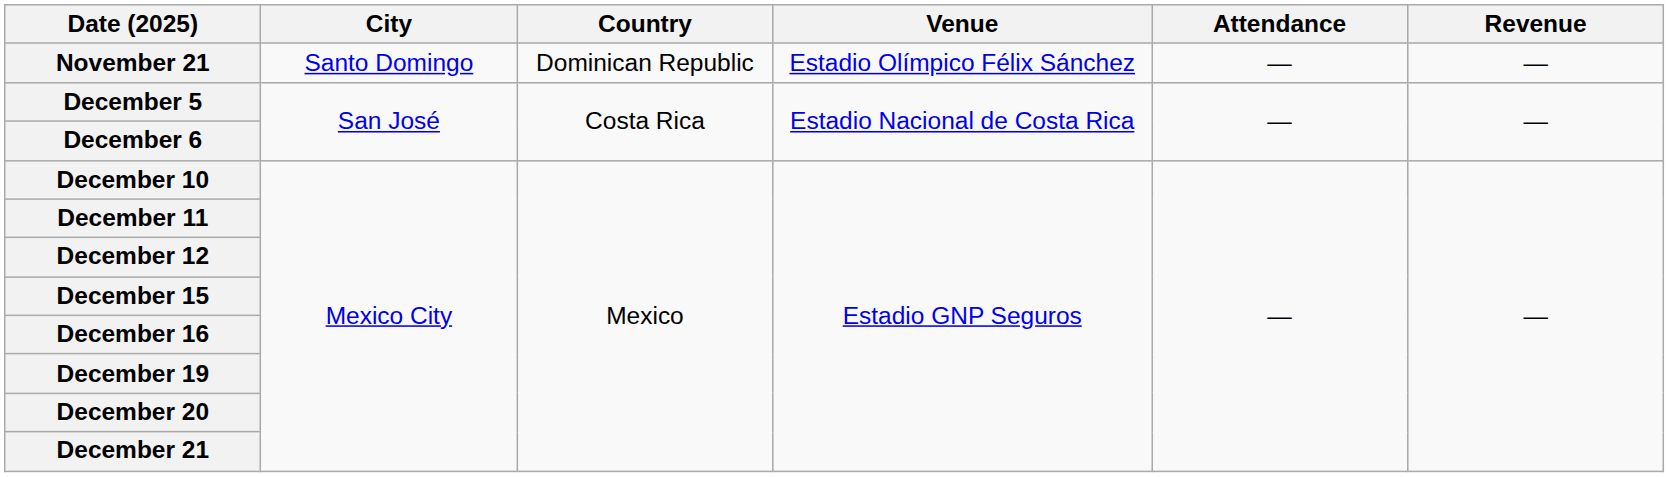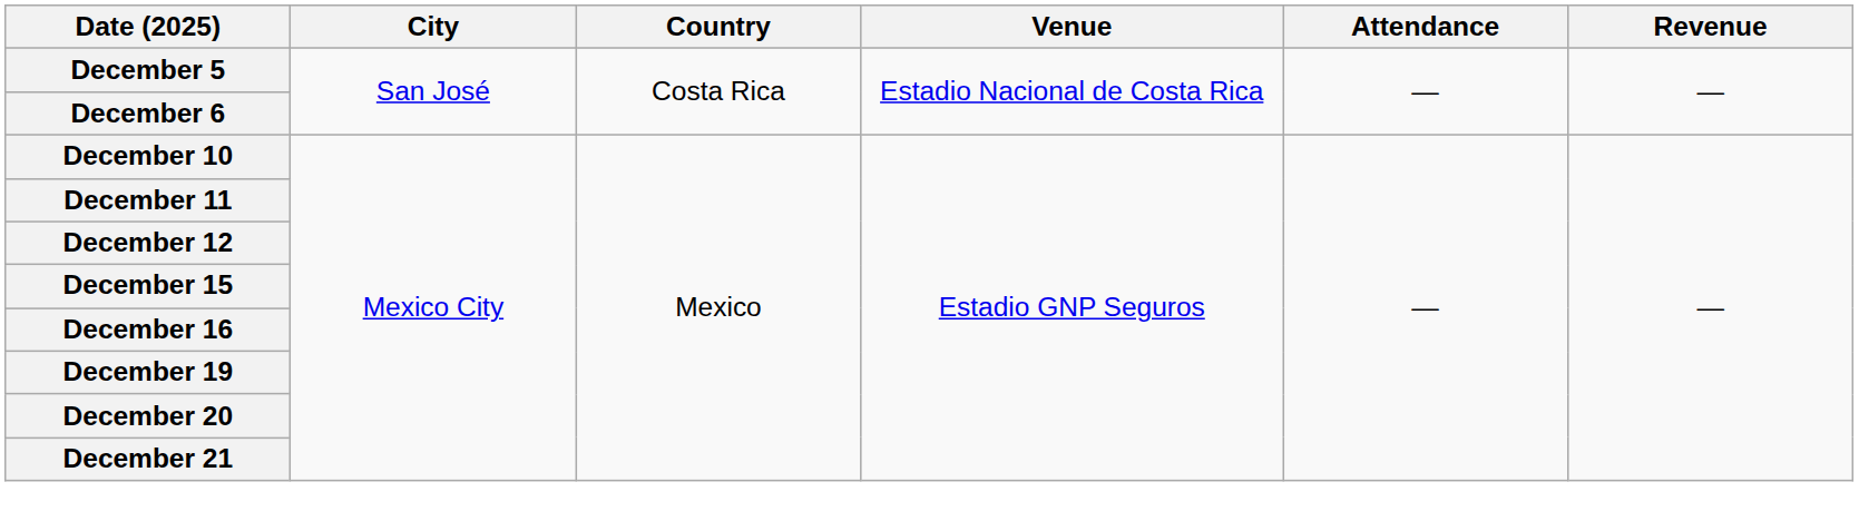 <table class="wikitable plainrowheaders" style="text-align:center;">
 <tr>
 <th scope="col" style="width:10em;">Date (2025)</th>
 <th scope="col" style="width:10em;">City</th>
 <th scope="col" style="width:10em;">Country</th>
 <th scope="col" style="width:15em;">Venue</th>
 <th scope="col" style="width:10em;">Attendance</th>
 <th scope="col" style="width:10em;">Revenue</th>
-</tr>
-<tr>
-<th scope="row" style="text-align:center;">November 21</th>
-<td><a href='#'>Santo Domingo</a></td>
-<td>Dominican Republic</td>
-<td><a href='#'>Estadio Olímpico Félix Sánchez</a></td>
-<td>—</td>
-<td>—</td>
 </tr>
 <tr>
 <th scope="row" style="text-align:center;">December 5</th>
 <td rowspan="2"><a href='#'>San José</a></td>
 <td rowspan="2">Costa Rica</td>
 <td rowspan="2"><a href='#'>Estadio Nacional de Costa Rica</a></td>
 <td rowspan="2">—</td>
 <td rowspan="2">—</td>
 </tr>
 <tr>
 <th scope="row" style="text-align:center;">December 6</th>
 </tr>
 <tr>
 <th scope="row" style="text-align:center;">December 10</th>
 <td rowspan="8"><a href='#'>Mexico City</a></td>
 <td rowspan="8">Mexico</td>
 <td rowspan="8"><a href='#'>Estadio GNP Seguros</a></td>
 <td rowspan="8">—</td>
 <td rowspan="8">—</td>
 </tr>
 <tr>
 <th scope="row" style="text-align:center;">December 11</th>
 </tr>
 <tr>
 <th scope="row" style="text-align:center;">December 12</th>
 </tr>
 <tr>
 <th scope="row" style="text-align:center;">December 15</th>
 </tr>
 <tr>
 <th scope="row" style="text-align:center;">December 16</th>
 </tr>
 <tr>
 <th scope="row" style="text-align:center;">December 19</th>
 </tr>
 <tr>
 <th scope="row" style="text-align:center;">December 20</th>
 </tr>
 <tr>
 <th scope="row" style="text-align:center;">December 21</th>
 </tr>
 </table>
